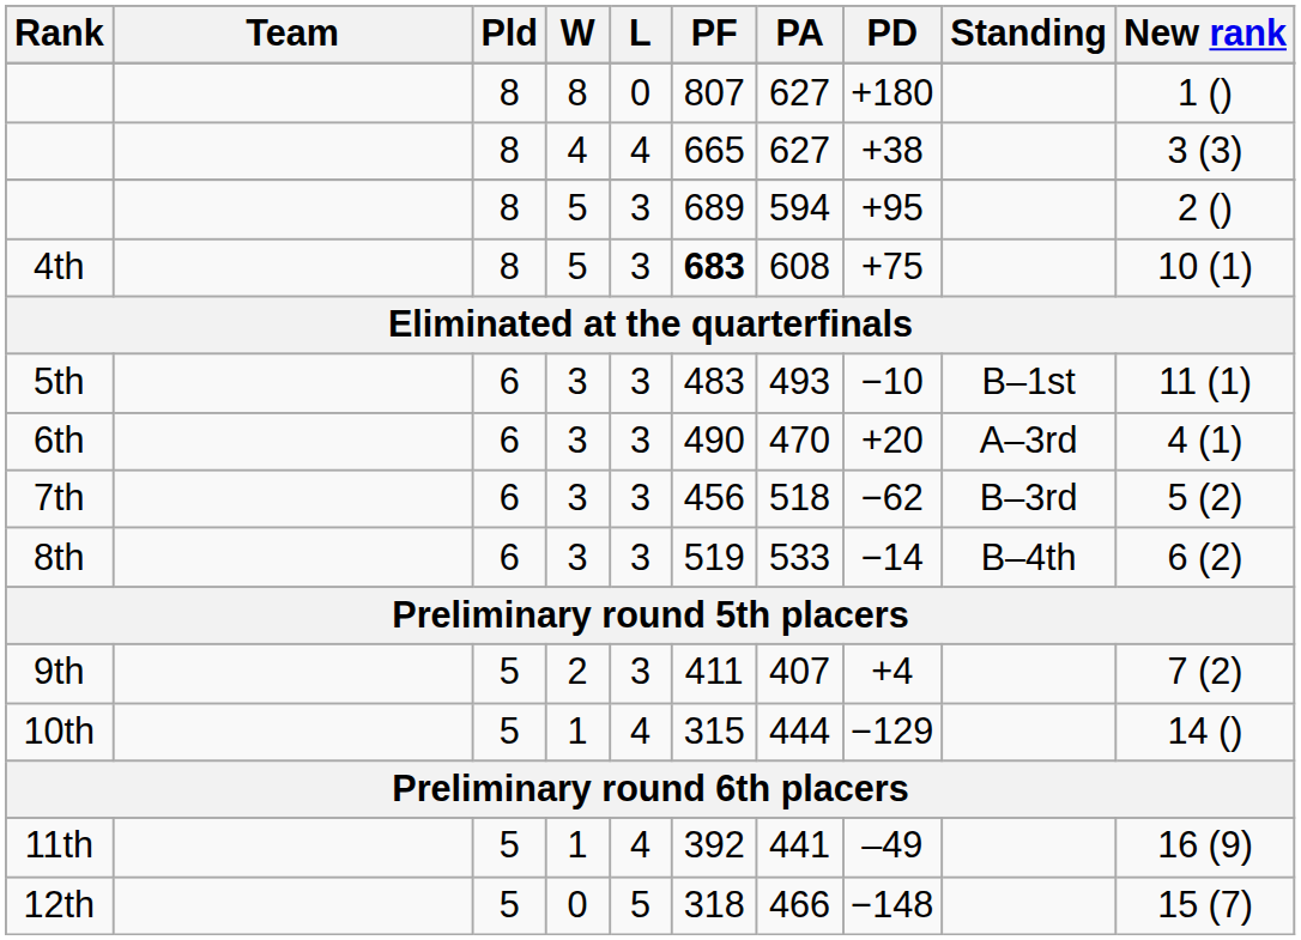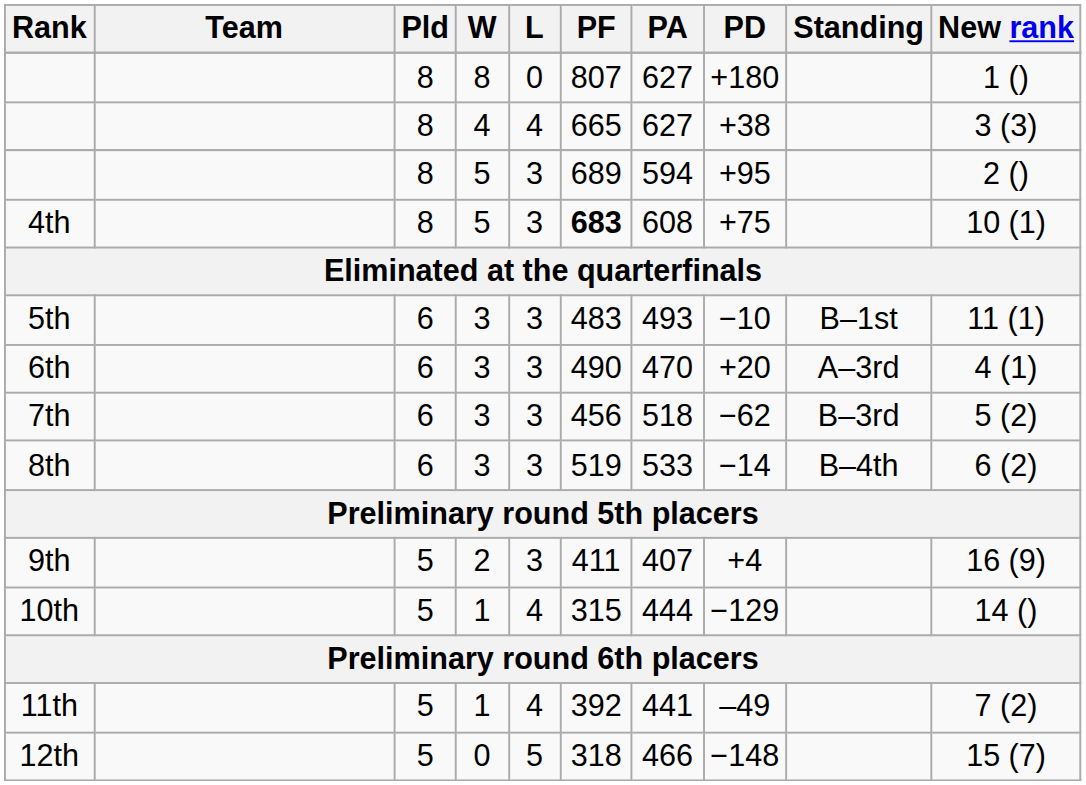 <table class=wikitable>
 <tr>
 <th>Rank</th>
 <th width=150px>Team</th>
 <th width=20px>Pld</th>
 <th width=20px>W</th>
 <th width=20px>L</th>
 <th width=30px>PF</th>
 <th width=30px>PA</th>
 <th width=30px>PD</th>
 <th>Standing</th>
 <th>New <a href='#'>rank</a></th>
 </tr>
 <tr>
 </tr>
 <tr align=center>
 <td></td>
 <td align=left></td>
 <td>8</td>
 <td>8</td>
 <td>0</td>
 <td>807</td>
 <td>627</td>
 <td>+180</td>
 <td></td>
 <td>1 ()</td>
 </tr>
 <tr align=center>
 <td></td>
 <td align=left></td>
 <td>8</td>
 <td>4</td>
 <td>4</td>
 <td>665</td>
 <td>627</td>
 <td>+38</td>
 <td></td>
 <td>3 (3)</td>
 </tr>
 <tr>
 </tr>
 <tr align=center>
 <td></td>
 <td align=left></td>
 <td>8</td>
 <td>5</td>
 <td>3</td>
 <td>689</td>
 <td>594</td>
 <td>+95</td>
 <td></td>
 <td>2 ()</td>
 </tr>
 <tr align=center>
 <td>4th</td>
 <td align=left></td>
 <td>8</td>
 <td>5</td>
 <td>3</td>
 <td><strong>683</strong></td>
 <td>608</td>
 <td>+75</td>
 <td></td>
 <td>10 (1)</td>
 </tr>
 <tr>
 <th colspan=10>Eliminated at the quarterfinals</th>
 </tr>
 <tr align=center>
 <td>5th</td>
 <td align=left></td>
 <td>6</td>
 <td>3</td>
 <td>3</td>
 <td>483</td>
 <td>493</td>
 <td>−10</td>
 <td>B–1st</td>
 <td>11 (1)</td>
 </tr>
 <tr align=center>
 <td>6th</td>
 <td align=left></td>
 <td>6</td>
 <td>3</td>
 <td>3</td>
 <td>490</td>
 <td>470</td>
 <td>+20</td>
 <td>A–3rd</td>
 <td>4 (1)</td>
 </tr>
 <tr align=center>
 <td>7th</td>
 <td align=left></td>
 <td>6</td>
 <td>3</td>
 <td>3</td>
 <td>456</td>
 <td>518</td>
 <td>−62</td>
 <td>B–3rd</td>
 <td>5 (2)</td>
 </tr>
 <tr align=center>
 <td>8th</td>
 <td align=left></td>
 <td>6</td>
 <td>3</td>
 <td>3</td>
 <td>519</td>
 <td>533</td>
 <td>−14</td>
 <td>B–4th</td>
 <td>6 (2)</td>
 </tr>
 <tr>
 <th colspan=10>Preliminary round 5th placers</th>
 </tr>
 <tr align=center>
 <td>9th</td>
 <td align=left></td>
 <td>5</td>
 <td>2</td>
 <td>3</td>
 <td>411</td>
 <td>407</td>
 <td>+4</td>
 <td></td>
-<td>7 (2)</td>
+<td>16 (9)</td>
 </tr>
 <tr align=center>
 <td>10th</td>
 <td align=left></td>
 <td>5</td>
 <td>1</td>
 <td>4</td>
 <td>315</td>
 <td>444</td>
 <td>−129</td>
 <td></td>
 <td>14 ()</td>
 </tr>
 <tr>
 <th colspan=10>Preliminary round 6th placers</th>
 </tr>
 <tr align=center>
 <td>11th</td>
 <td align=left></td>
 <td>5</td>
 <td>1</td>
 <td>4</td>
 <td>392</td>
 <td>441</td>
 <td>–49</td>
 <td></td>
-<td>16 (9)</td>
+<td>7 (2)</td>
 </tr>
 <tr align=center>
 <td>12th</td>
 <td align=left></td>
 <td>5</td>
 <td>0</td>
 <td>5</td>
 <td>318</td>
 <td>466</td>
 <td>−148</td>
 <td></td>
 <td>15 (7)</td>
 </tr>
 </table>
